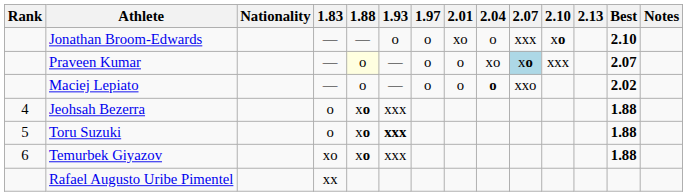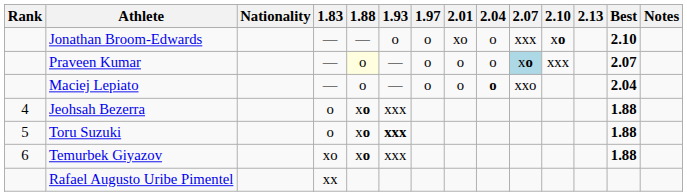 <table class="wikitable sortable" style="text-align:center">
 <tr>
 <th>Rank</th>
 <th>Athlete</th>
 <th>Nationality</th>
 <th>1.83</th>
 <th>1.88</th>
 <th>1.93</th>
 <th>1.97</th>
 <th>2.01</th>
 <th>2.04</th>
 <th>2.07</th>
 <th>2.10</th>
 <th>2.13</th>
 <th>Best</th>
 <th>Notes</th>
 </tr>
 <tr>
 <td></td>
 <td align="left"><a href='#'>Jonathan Broom-Edwards</a></td>
 <td align="left"></td>
 <td>—</td>
 <td>—</td>
 <td>o</td>
 <td>o</td>
 <td>xo</td>
 <td>o</td>
 <td>xxx</td>
 <td>x<strong>o</strong></td>
 <td></td>
 <td><strong>2.10</strong></td>
 <td></td>
 </tr>
 <tr>
 <td></td>
 <td align="left"><a href='#'>Praveen Kumar</a></td>
 <td align="left"></td>
 <td>—</td>
 <td style="background: lightyellow;">o</td>
 <td>—</td>
 <td>o</td>
 <td>o</td>
-<td>xo</td>
+<td>o</td>
 <td style="background: lightblue;">x<strong>o</strong></td>
 <td>xxx</td>
 <td></td>
 <td><strong>2.07</strong></td>
 <td></td>
 </tr>
 <tr>
 <td></td>
 <td align="left"><a href='#'>Maciej Lepiato</a></td>
 <td align="left"></td>
 <td>—</td>
 <td>o</td>
 <td>—</td>
 <td>o</td>
 <td>o</td>
 <td><strong>o</strong></td>
 <td>xxo</td>
 <td></td>
 <td></td>
-<td><strong>2.02</strong></td>
+<td><strong>2.04</strong></td>
 <td></td>
 </tr>
 <tr>
 <td>4</td>
 <td align="left"><a href='#'>Jeohsah Bezerra</a></td>
 <td align="left"></td>
 <td>o</td>
 <td>x<strong>o</strong></td>
 <td>xxx</td>
 <td></td>
 <td></td>
 <td></td>
 <td></td>
 <td></td>
 <td></td>
 <td><strong>1.88</strong></td>
 <td></td>
 </tr>
 <tr>
 <td>5</td>
 <td align="left"><a href='#'>Toru Suzuki</a></td>
 <td align="left"></td>
 <td>o</td>
 <td>x<strong>o</strong></td>
 <td><strong>xxx</strong></td>
 <td></td>
 <td></td>
 <td></td>
 <td></td>
 <td></td>
 <td></td>
 <td><strong>1.88</strong></td>
 <td></td>
 </tr>
 <tr>
 <td>6</td>
 <td align="left"><a href='#'>Temurbek Giyazov</a></td>
 <td align="left"></td>
 <td>xo</td>
 <td>x<strong>o</strong></td>
 <td>xxx</td>
 <td></td>
 <td></td>
 <td></td>
 <td></td>
 <td></td>
 <td></td>
 <td><strong>1.88</strong></td>
 <td></td>
 </tr>
 <tr>
 <td></td>
 <td align="left"><a href='#'>Rafael Augusto Uribe Pimentel</a></td>
 <td align="left"></td>
 <td>xx</td>
 <td></td>
 <td></td>
 <td></td>
 <td></td>
 <td></td>
 <td></td>
 <td></td>
 <td></td>
 <td></td>
 <td></td>
 </tr>
 </table>
